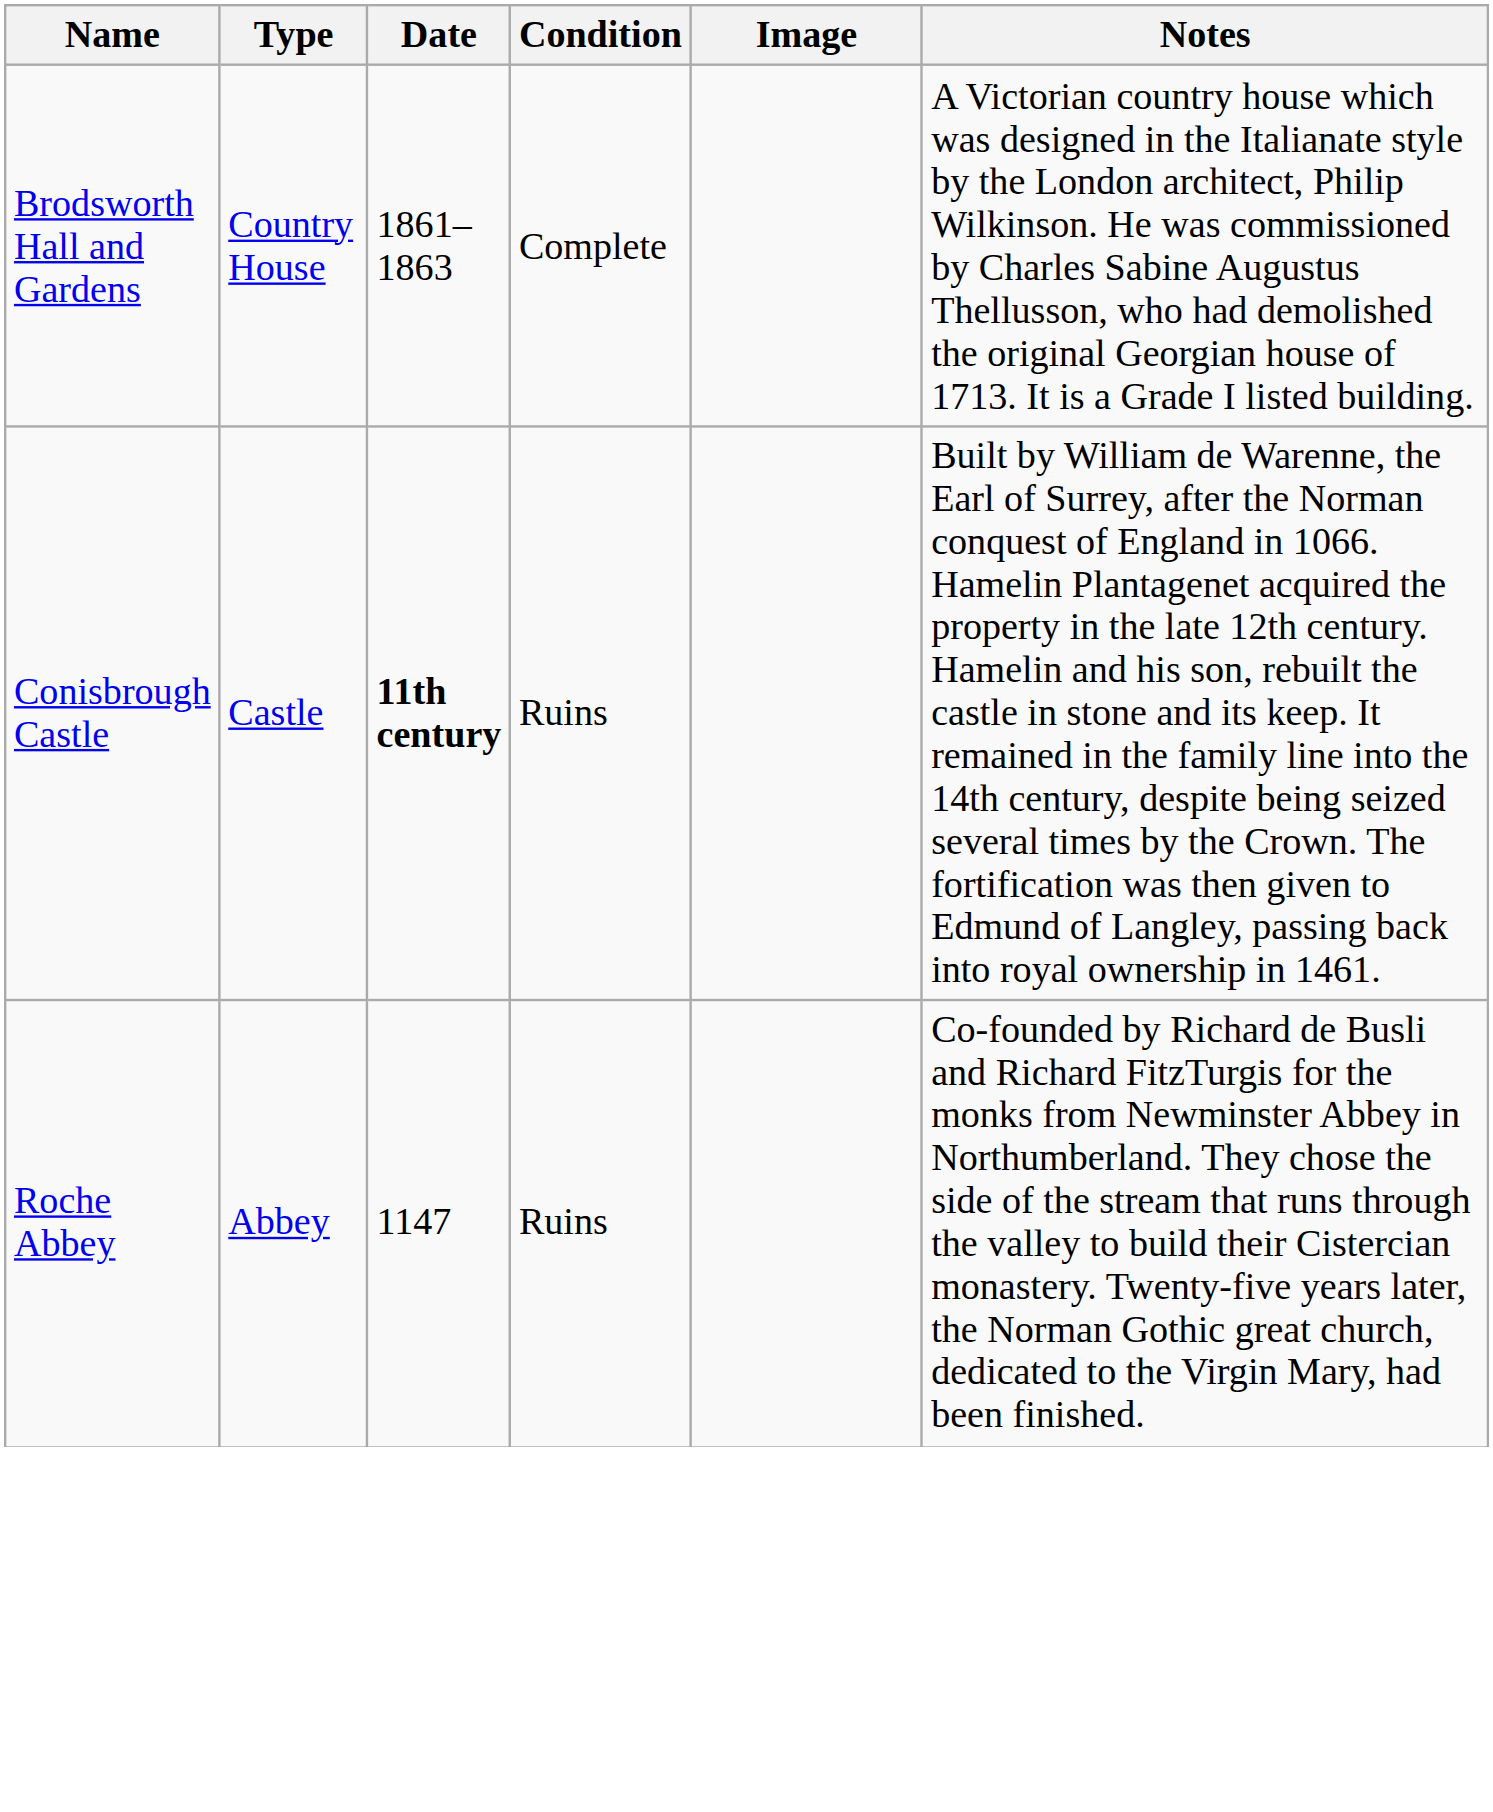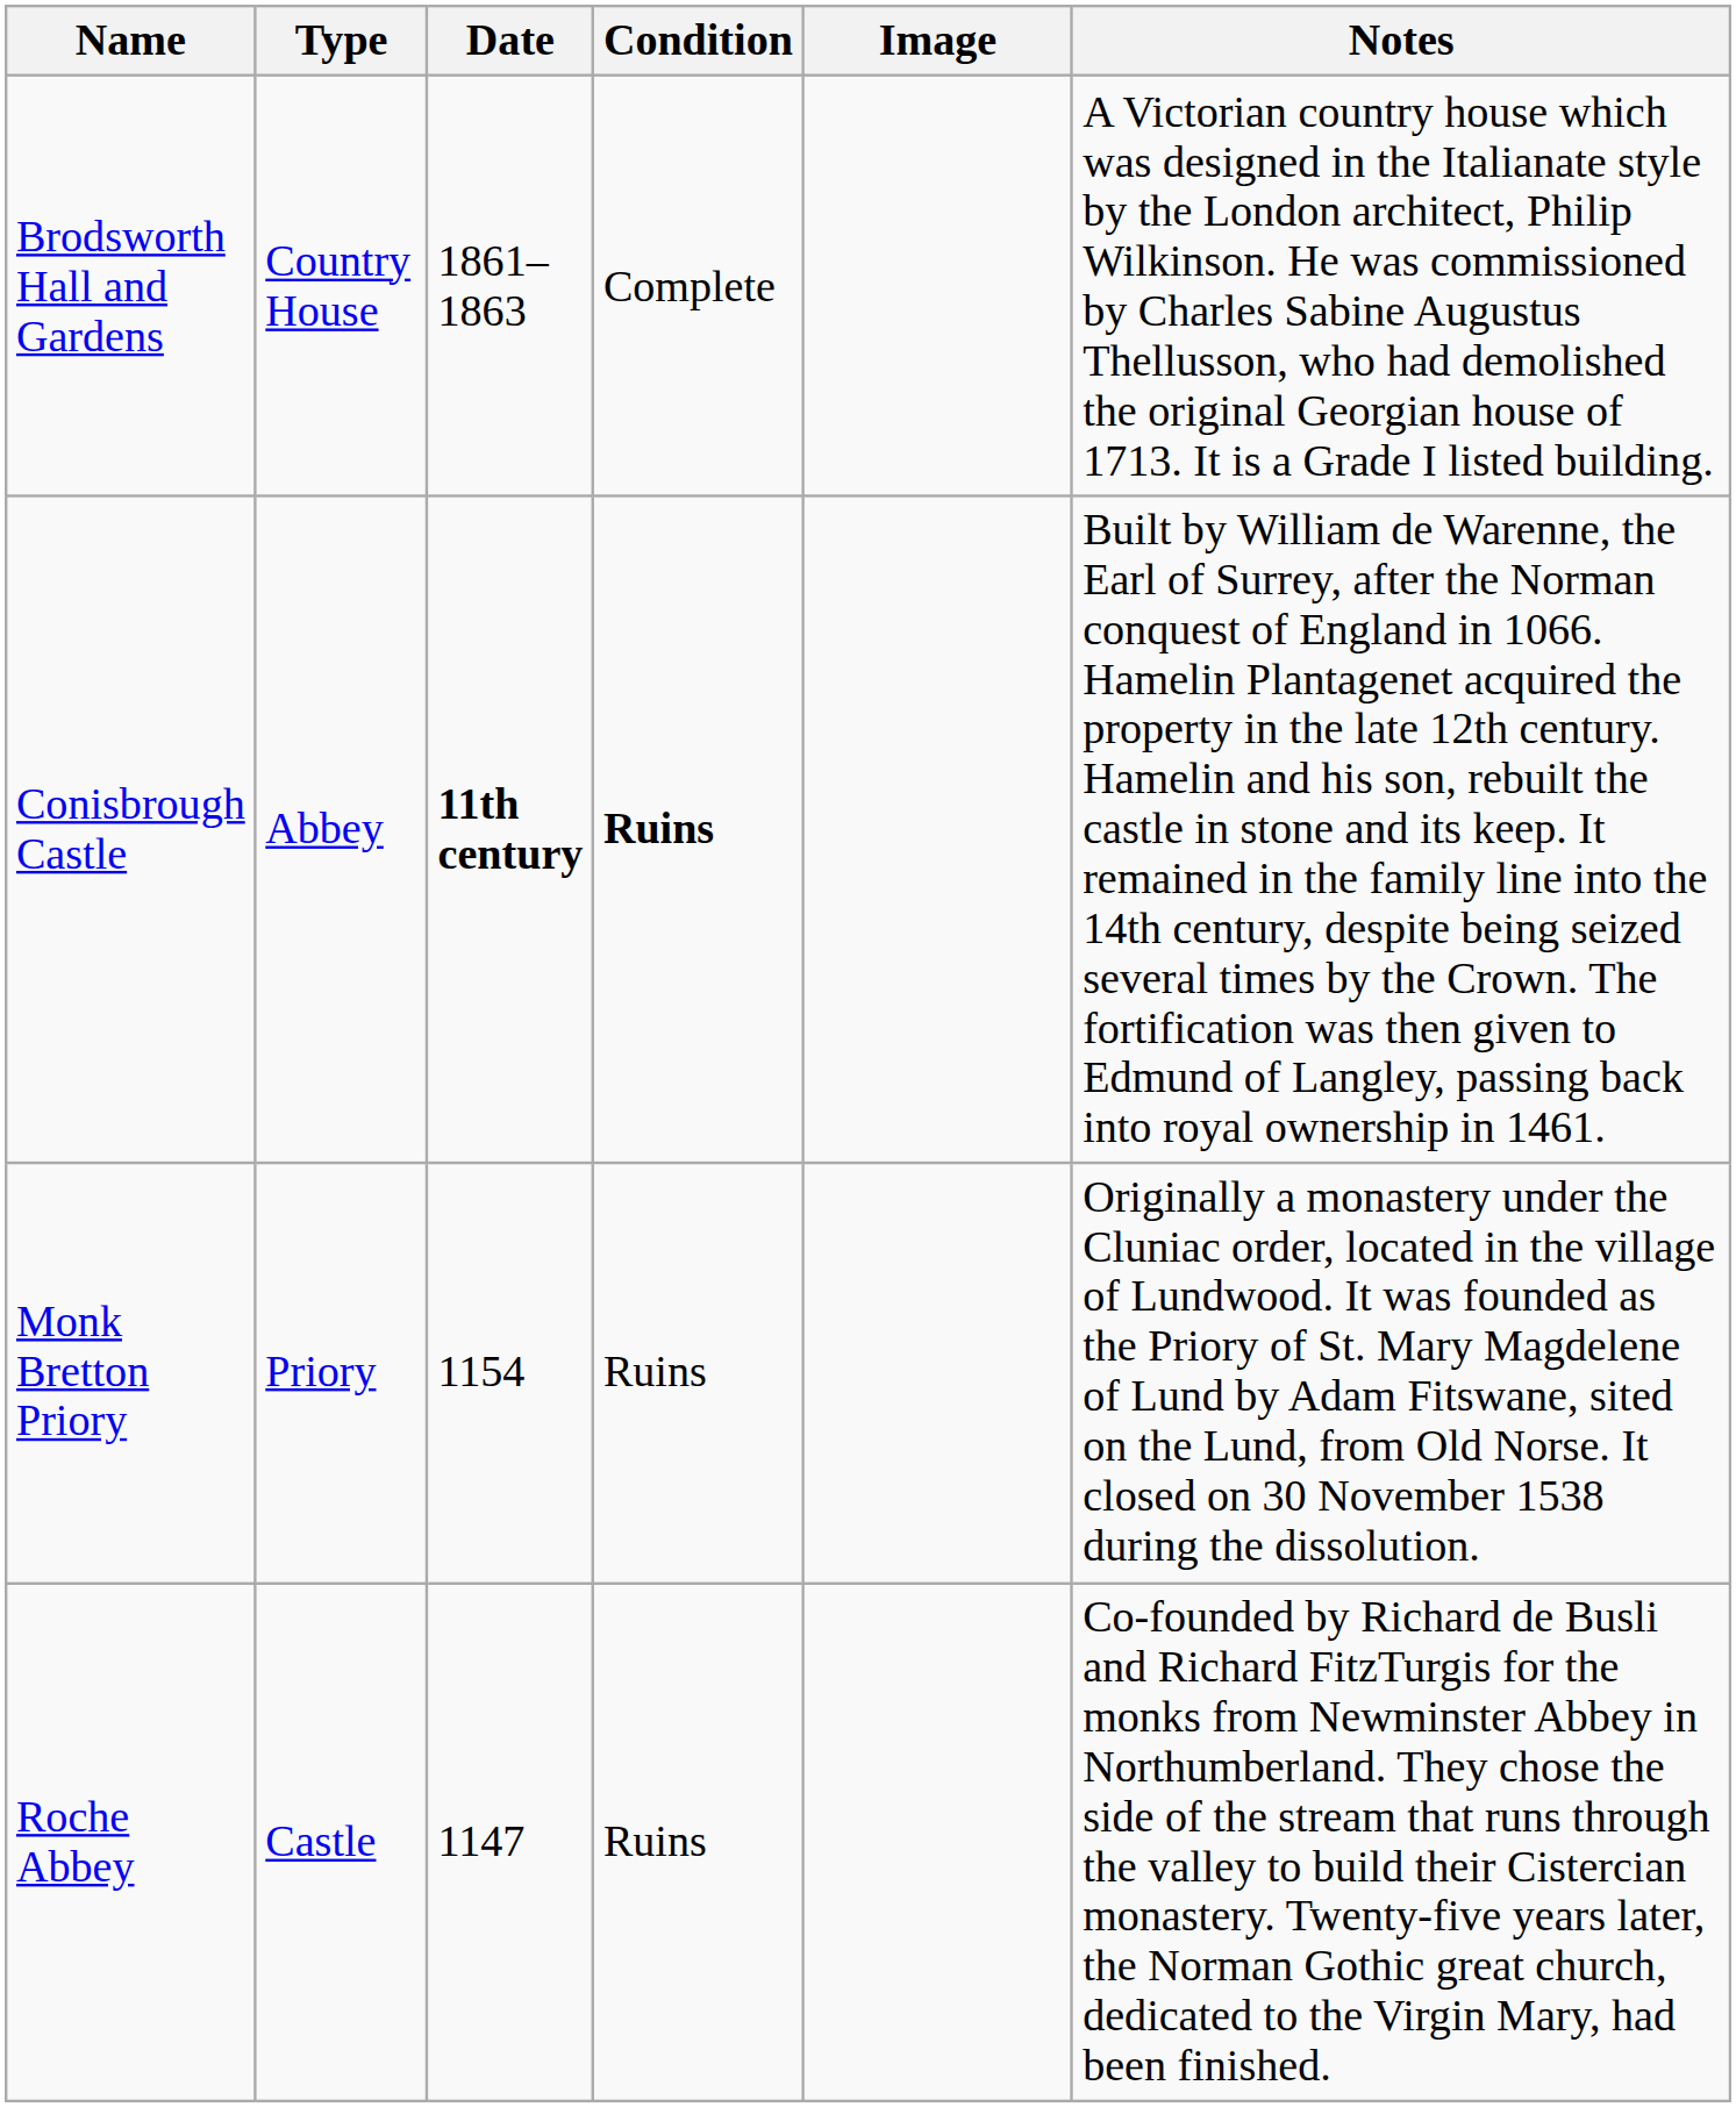 <table class="wikitable sortable" width="100%">
 <tr>
 <th width="12%">Name</th>
 <th width="10%">Type</th>
 <th width="8%">Date</th>
 <th width="10%">Condition</th>
 <th class="unsortable" width="90px">Image</th>
 <th class="unsortable">Notes</th>
 </tr>
 <tr>
 <td><a href='#'>Brodsworth Hall and Gardens</a></td>
 <td><a href='#'>Country House</a></td>
 <td>1861–1863</td>
 <td>Complete</td>
 <td></td>
 <td>A Victorian country house which was designed in the Italianate style by the London architect, Philip Wilkinson. He was commissioned by Charles Sabine Augustus Thellusson, who had demolished the original Georgian house of 1713. It is a Grade I listed building.</td>
 </tr>
 <tr>
 <td><a href='#'>Conisbrough Castle</a></td>
-<td><a href='#'>Castle</a></td>
+<td><a href='#'>Abbey</a></td>
 <td><strong>11th century</strong></td>
-<td>Ruins</td>
+<td><strong>Ruins</strong></td>
 <td></td>
 <td>Built by William de Warenne, the Earl of Surrey, after the Norman conquest of England in 1066. Hamelin Plantagenet acquired the property in the late 12th century. Hamelin and his son, rebuilt the castle in stone and its keep. It remained in the family line into the 14th century, despite being seized several times by the Crown. The fortification was then given to Edmund of Langley, passing back into royal ownership in 1461.</td>
 </tr>
 <tr>
+<td><a href='#'>Monk Bretton Priory</a></td>
+<td><a href='#'>Priory</a></td>
+<td>1154</td>
+<td>Ruins</td>
+<td></td>
+<td>Originally a monastery under the Cluniac order, located in the village of Lundwood. It was founded as the Priory of St. Mary Magdelene of Lund by Adam Fitswane, sited on the Lund, from Old Norse. It closed on 30 November 1538 during the dissolution.</td>
+</tr>
+<tr>
 <td><a href='#'>Roche Abbey</a></td>
-<td><a href='#'>Abbey</a></td>
+<td><a href='#'>Castle</a></td>
 <td>1147</td>
 <td>Ruins</td>
 <td></td>
 <td>Co-founded by Richard de Busli and Richard FitzTurgis for the monks from Newminster Abbey in Northumberland. They chose the side of the stream that runs through the valley to build their Cistercian monastery. Twenty-five years later, the Norman Gothic great church, dedicated to the Virgin Mary, had been finished.</td>
 </tr>
 </table>
